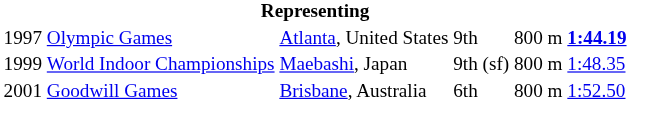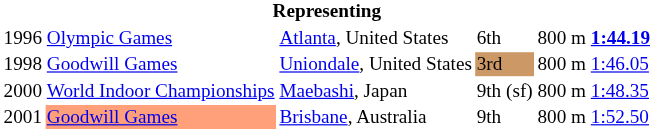 <table>
 <tr>
 <th colspan="6">Representing </th>
 </tr>
 <tr>
-<td>1997</td>
+<td>1996</td>
 <td><a href='#'>Olympic Games</a></td>
 <td><a href='#'>Atlanta</a>, United States</td>
-<td>9th</td>
+<td>6th</td>
 <td>800 m</td>
 <td><strong><a href='#'>1:44.19</a></strong></td>
 </tr>
 <tr>
-<td>1999</td>
+<td>1998</td>
+<td><a href='#'>Goodwill Games</a></td>
+<td><a href='#'>Uniondale</a>, United States</td>
+<td bgcolor=cc9966>3rd</td>
+<td>800 m</td>
+<td><a href='#'>1:46.05</a></td>
+</tr>
+<tr>
+<td>2000</td>
 <td><a href='#'>World Indoor Championships</a></td>
 <td><a href='#'>Maebashi</a>, Japan</td>
 <td>9th (sf)</td>
 <td>800 m</td>
 <td><a href='#'>1:48.35</a></td>
 </tr>
 <tr>
 <td>2001</td>
-<td><a href='#'>Goodwill Games</a></td>
+<td style="background: lightsalmon;"><a href='#'>Goodwill Games</a></td>
 <td><a href='#'>Brisbane</a>, Australia</td>
-<td>6th</td>
+<td>9th</td>
 <td>800 m</td>
 <td><a href='#'>1:52.50</a></td>
 </tr>
 </table>
